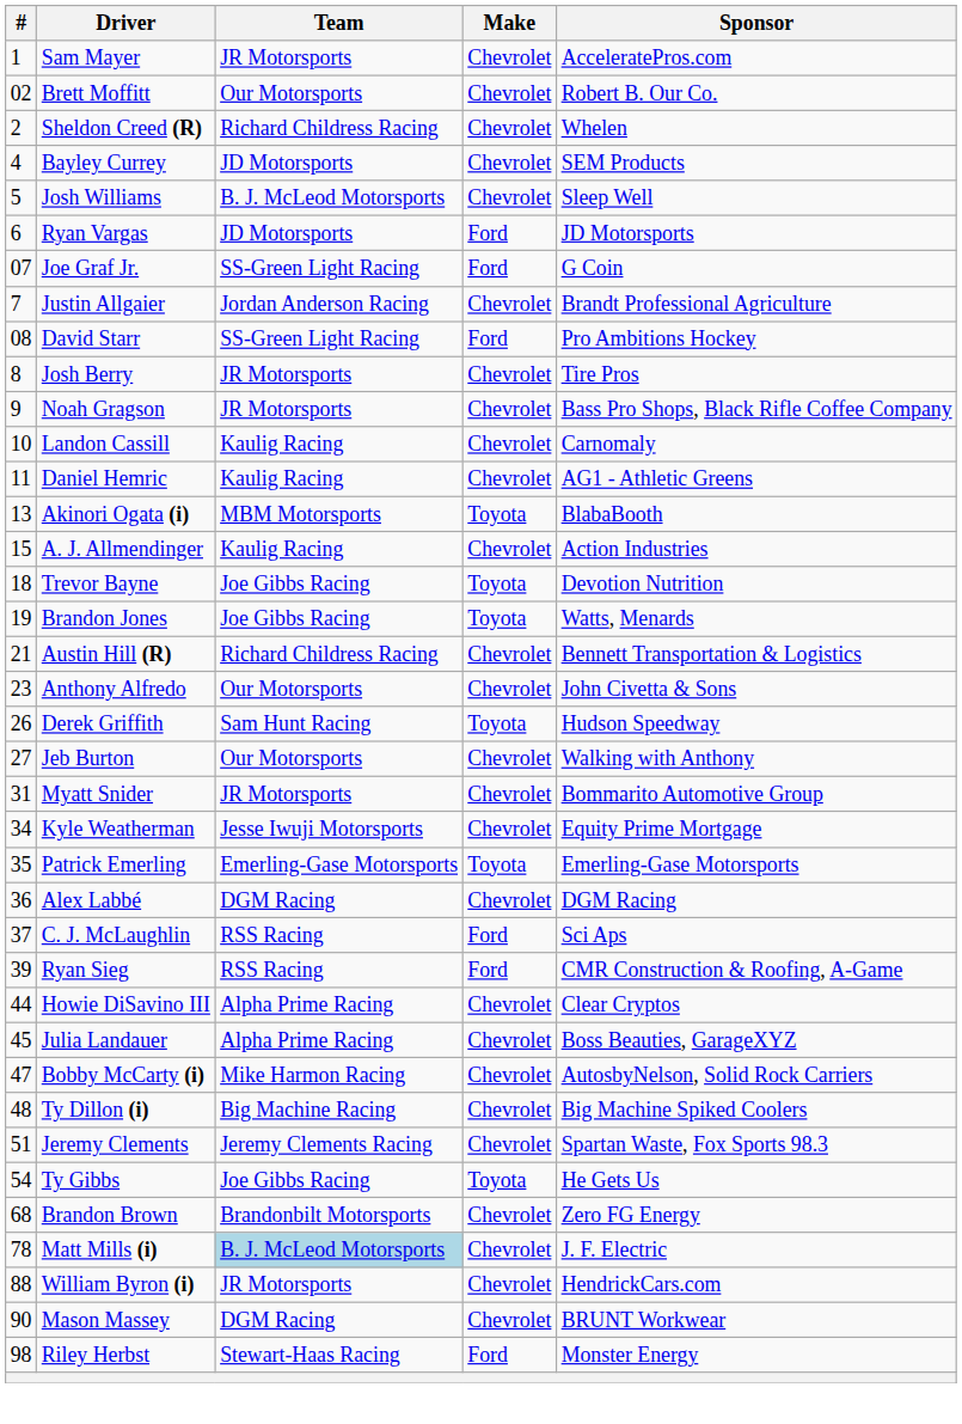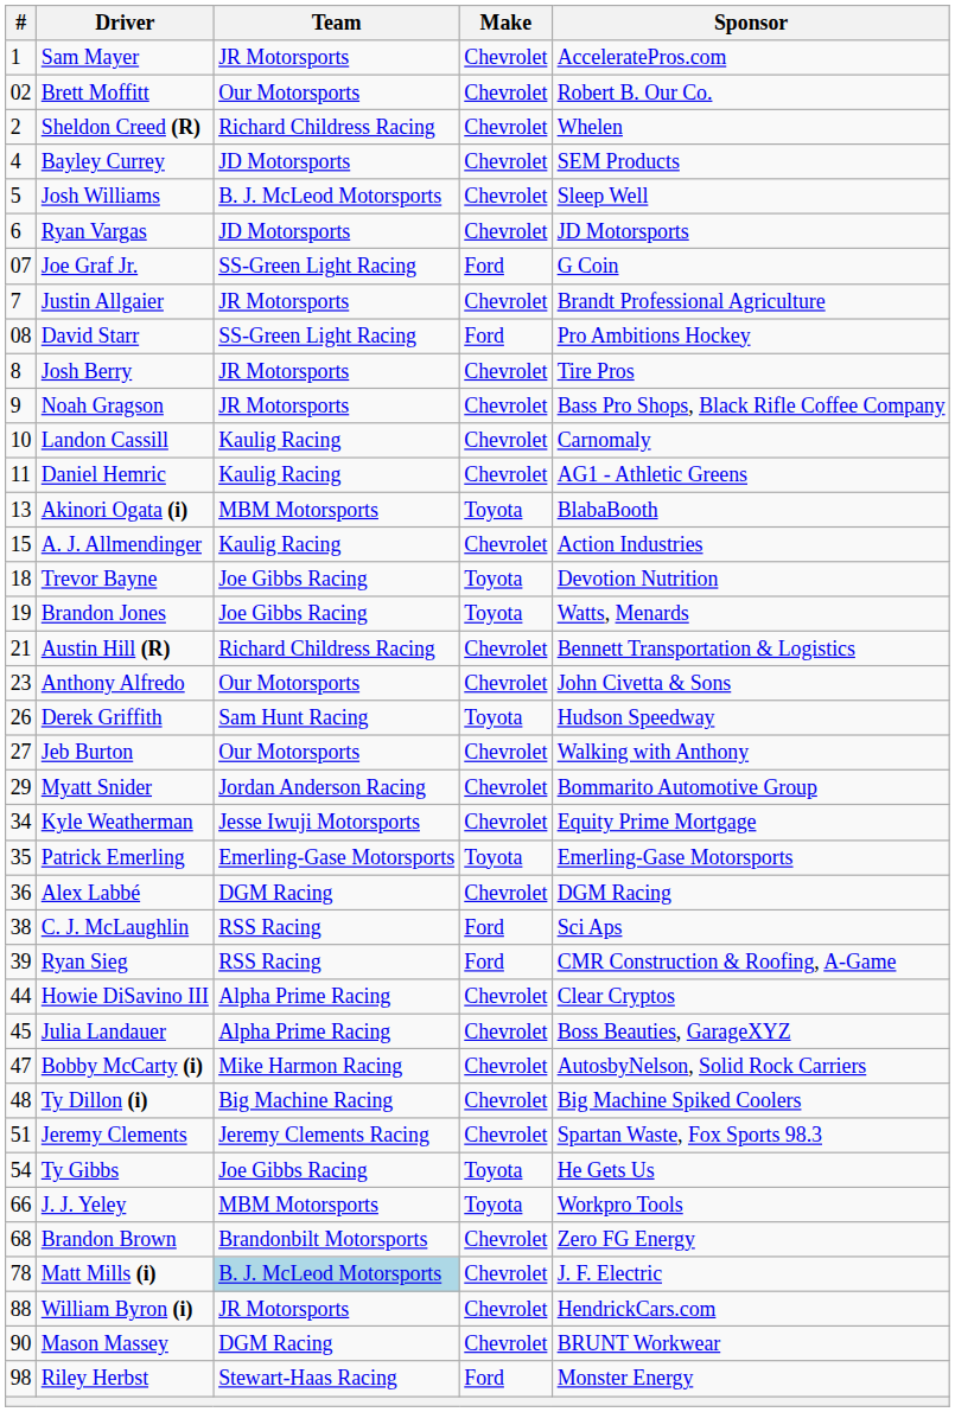 <table class="wikitable" style="font-size: 95%;">
 <tr>
 <th>#</th>
 <th>Driver</th>
 <th>Team</th>
 <th>Make</th>
 <th>Sponsor</th>
 </tr>
 <tr>
 <td>1</td>
 <td><a href='#'>Sam Mayer</a></td>
 <td><a href='#'>JR Motorsports</a></td>
 <td><a href='#'>Chevrolet</a></td>
 <td><a href='#'>AcceleratePros.com</a></td>
 </tr>
 <tr>
 <td>02</td>
 <td><a href='#'>Brett Moffitt</a></td>
 <td><a href='#'>Our Motorsports</a></td>
 <td><a href='#'>Chevrolet</a></td>
 <td><a href='#'>Robert B. Our Co.</a></td>
 </tr>
 <tr>
 <td>2</td>
 <td><a href='#'>Sheldon Creed</a> <strong>(R)</strong></td>
 <td><a href='#'>Richard Childress Racing</a></td>
 <td><a href='#'>Chevrolet</a></td>
 <td><a href='#'>Whelen</a></td>
 </tr>
 <tr>
 <td>4</td>
 <td><a href='#'>Bayley Currey</a></td>
 <td><a href='#'>JD Motorsports</a></td>
 <td><a href='#'>Chevrolet</a></td>
 <td><a href='#'>SEM Products</a></td>
 </tr>
 <tr>
 <td>5</td>
 <td><a href='#'>Josh Williams</a></td>
 <td><a href='#'>B. J. McLeod Motorsports</a></td>
 <td><a href='#'>Chevrolet</a></td>
 <td><a href='#'>Sleep Well</a></td>
 </tr>
 <tr>
 <td>6</td>
 <td><a href='#'>Ryan Vargas</a></td>
 <td><a href='#'>JD Motorsports</a></td>
-<td><a href='#'>Ford</a></td>
+<td><a href='#'>Chevrolet</a></td>
 <td><a href='#'>JD Motorsports</a></td>
 </tr>
 <tr>
 <td>07</td>
 <td><a href='#'>Joe Graf Jr.</a></td>
 <td><a href='#'>SS-Green Light Racing</a></td>
 <td><a href='#'>Ford</a></td>
 <td><a href='#'>G Coin</a></td>
 </tr>
 <tr>
 <td>7</td>
 <td><a href='#'>Justin Allgaier</a></td>
-<td><a href='#'>Jordan Anderson Racing</a></td>
+<td><a href='#'>JR Motorsports</a></td>
 <td><a href='#'>Chevrolet</a></td>
 <td><a href='#'>Brandt Professional Agriculture</a></td>
 </tr>
 <tr>
 <td>08</td>
 <td><a href='#'>David Starr</a></td>
 <td><a href='#'>SS-Green Light Racing</a></td>
 <td><a href='#'>Ford</a></td>
 <td nowrap><a href='#'>Pro Ambitions Hockey</a></td>
 </tr>
 <tr>
 <td>8</td>
 <td><a href='#'>Josh Berry</a></td>
 <td><a href='#'>JR Motorsports</a></td>
 <td><a href='#'>Chevrolet</a></td>
 <td><a href='#'>Tire Pros</a></td>
 </tr>
 <tr>
 <td>9</td>
 <td><a href='#'>Noah Gragson</a></td>
 <td><a href='#'>JR Motorsports</a></td>
 <td><a href='#'>Chevrolet</a></td>
 <td><a href='#'>Bass Pro Shops</a>, <a href='#'>Black Rifle Coffee Company</a></td>
 </tr>
 <tr>
 <td>10</td>
 <td><a href='#'>Landon Cassill</a></td>
 <td><a href='#'>Kaulig Racing</a></td>
 <td><a href='#'>Chevrolet</a></td>
 <td><a href='#'>Carnomaly</a></td>
 </tr>
 <tr>
 <td>11</td>
 <td><a href='#'>Daniel Hemric</a></td>
 <td><a href='#'>Kaulig Racing</a></td>
 <td><a href='#'>Chevrolet</a></td>
 <td><a href='#'>AG1 - Athletic Greens</a></td>
 </tr>
 <tr>
 <td>13</td>
 <td><a href='#'>Akinori Ogata</a> <strong>(i)</strong></td>
 <td><a href='#'>MBM Motorsports</a></td>
 <td><a href='#'>Toyota</a></td>
 <td><a href='#'>BlabaBooth</a></td>
 </tr>
 <tr>
 <td>15</td>
 <td nowrap><a href='#'>A. J. Allmendinger</a></td>
 <td><a href='#'>Kaulig Racing</a></td>
 <td><a href='#'>Chevrolet</a></td>
 <td><a href='#'>Action Industries</a></td>
 </tr>
 <tr>
 <td>18</td>
 <td><a href='#'>Trevor Bayne</a></td>
 <td><a href='#'>Joe Gibbs Racing</a></td>
 <td><a href='#'>Toyota</a></td>
 <td><a href='#'>Devotion Nutrition</a></td>
 </tr>
 <tr>
 <td>19</td>
 <td><a href='#'>Brandon Jones</a></td>
 <td><a href='#'>Joe Gibbs Racing</a></td>
 <td><a href='#'>Toyota</a></td>
 <td><a href='#'>Watts</a>, <a href='#'>Menards</a></td>
 </tr>
 <tr>
 <td>21</td>
 <td><a href='#'>Austin Hill</a> <strong>(R)</strong></td>
 <td><a href='#'>Richard Childress Racing</a></td>
 <td><a href='#'>Chevrolet</a></td>
 <td><a href='#'>Bennett Transportation & Logistics</a></td>
 </tr>
 <tr>
 <td>23</td>
 <td><a href='#'>Anthony Alfredo</a></td>
 <td><a href='#'>Our Motorsports</a></td>
 <td><a href='#'>Chevrolet</a></td>
 <td><a href='#'>John Civetta & Sons</a></td>
 </tr>
 <tr>
 <td>26</td>
 <td><a href='#'>Derek Griffith</a></td>
 <td><a href='#'>Sam Hunt Racing</a></td>
 <td><a href='#'>Toyota</a></td>
 <td><a href='#'>Hudson Speedway</a></td>
 </tr>
 <tr>
 <td>27</td>
 <td><a href='#'>Jeb Burton</a></td>
 <td><a href='#'>Our Motorsports</a></td>
 <td><a href='#'>Chevrolet</a></td>
 <td><a href='#'>Walking with Anthony</a></td>
 </tr>
 <tr>
-<td>31</td>
+<td>29</td>
 <td><a href='#'>Myatt Snider</a></td>
-<td><a href='#'>JR Motorsports</a></td>
+<td><a href='#'>Jordan Anderson Racing</a></td>
 <td><a href='#'>Chevrolet</a></td>
 <td><a href='#'>Bommarito Automotive Group</a></td>
 </tr>
 <tr>
 <td>34</td>
 <td><a href='#'>Kyle Weatherman</a></td>
 <td><a href='#'>Jesse Iwuji Motorsports</a></td>
 <td><a href='#'>Chevrolet</a></td>
 <td><a href='#'>Equity Prime Mortgage</a></td>
 </tr>
 <tr>
 <td>35</td>
 <td><a href='#'>Patrick Emerling</a></td>
 <td nowrap><a href='#'>Emerling-Gase Motorsports</a></td>
 <td><a href='#'>Toyota</a></td>
 <td><a href='#'>Emerling-Gase Motorsports</a></td>
 </tr>
 <tr>
 <td>36</td>
 <td><a href='#'>Alex Labbé</a></td>
 <td><a href='#'>DGM Racing</a></td>
 <td><a href='#'>Chevrolet</a></td>
 <td><a href='#'>DGM Racing</a></td>
 </tr>
 <tr>
-<td>37</td>
+<td>38</td>
 <td><a href='#'>C. J. McLaughlin</a></td>
 <td><a href='#'>RSS Racing</a></td>
 <td><a href='#'>Ford</a></td>
 <td><a href='#'>Sci Aps</a></td>
 </tr>
 <tr>
 <td>39</td>
 <td><a href='#'>Ryan Sieg</a></td>
 <td><a href='#'>RSS Racing</a></td>
 <td><a href='#'>Ford</a></td>
 <td><a href='#'>CMR Construction & Roofing</a>, <a href='#'>A-Game</a></td>
 </tr>
 <tr>
 <td>44</td>
 <td><a href='#'>Howie DiSavino III</a></td>
 <td><a href='#'>Alpha Prime Racing</a></td>
 <td><a href='#'>Chevrolet</a></td>
 <td><a href='#'>Clear Cryptos</a></td>
 </tr>
 <tr>
 <td>45</td>
 <td><a href='#'>Julia Landauer</a></td>
 <td><a href='#'>Alpha Prime Racing</a></td>
 <td><a href='#'>Chevrolet</a></td>
 <td><a href='#'>Boss Beauties</a>, <a href='#'>GarageXYZ</a></td>
 </tr>
 <tr>
 <td>47</td>
 <td><a href='#'>Bobby McCarty</a> <strong>(i)</strong></td>
 <td><a href='#'>Mike Harmon Racing</a></td>
 <td><a href='#'>Chevrolet</a></td>
 <td><a href='#'>AutosbyNelson</a>, <a href='#'>Solid Rock Carriers</a></td>
 </tr>
 <tr>
 <td>48</td>
 <td><a href='#'>Ty Dillon</a> <strong>(i)</strong></td>
 <td><a href='#'>Big Machine Racing</a></td>
 <td><a href='#'>Chevrolet</a></td>
 <td><a href='#'>Big Machine Spiked Coolers</a></td>
 </tr>
 <tr>
 <td>51</td>
 <td><a href='#'>Jeremy Clements</a></td>
 <td><a href='#'>Jeremy Clements Racing</a></td>
 <td><a href='#'>Chevrolet</a></td>
 <td><a href='#'>Spartan Waste</a>, <a href='#'>Fox Sports 98.3</a></td>
 </tr>
 <tr>
 <td>54</td>
 <td><a href='#'>Ty Gibbs</a></td>
 <td><a href='#'>Joe Gibbs Racing</a></td>
 <td><a href='#'>Toyota</a></td>
 <td><a href='#'>He Gets Us</a></td>
 </tr>
 <tr>
+<td>66</td>
+<td><a href='#'>J. J. Yeley</a></td>
+<td><a href='#'>MBM Motorsports</a></td>
+<td><a href='#'>Toyota</a></td>
+<td><a href='#'>Workpro Tools</a></td>
+</tr>
+<tr>
 <td>68</td>
 <td><a href='#'>Brandon Brown</a></td>
 <td><a href='#'>Brandonbilt Motorsports</a></td>
 <td><a href='#'>Chevrolet</a></td>
 <td><a href='#'>Zero FG Energy</a></td>
 </tr>
 <tr>
 <td>78</td>
 <td><a href='#'>Matt Mills</a> <strong>(i)</strong></td>
 <td style="background: lightblue;"><a href='#'>B. J. McLeod Motorsports</a></td>
 <td><a href='#'>Chevrolet</a></td>
 <td><a href='#'>J. F. Electric</a></td>
 </tr>
 <tr>
 <td>88</td>
 <td><a href='#'>William Byron</a> <strong>(i)</strong></td>
 <td><a href='#'>JR Motorsports</a></td>
 <td><a href='#'>Chevrolet</a></td>
 <td><a href='#'>HendrickCars.com</a></td>
 </tr>
 <tr>
 <td>90</td>
 <td><a href='#'>Mason Massey</a></td>
 <td><a href='#'>DGM Racing</a></td>
 <td><a href='#'>Chevrolet</a></td>
 <td><a href='#'>BRUNT Workwear</a></td>
 </tr>
 <tr>
 <td>98</td>
 <td><a href='#'>Riley Herbst</a></td>
 <td><a href='#'>Stewart-Haas Racing</a></td>
 <td><a href='#'>Ford</a></td>
 <td><a href='#'>Monster Energy</a></td>
 </tr>
 <tr>
 <th colspan="5"></th>
 </tr>
 </table>
